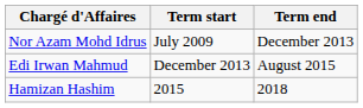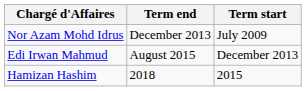 <table class=wikitable>
 <tr>
 <th>Chargé d'Affaires</th>
+<th>Term end</th>
 <th>Term start</th>
-<th>Term end</th>
 </tr>
 <tr>
 <td><a href='#'>Nor Azam Mohd Idrus</a></td>
+<td>December 2013</td>
 <td>July 2009</td>
+</tr>
+<tr>
+<td><a href='#'>Edi Irwan Mahmud</a></td>
+<td>August 2015</td>
 <td>December 2013</td>
 </tr>
 <tr>
-<td><a href='#'>Edi Irwan Mahmud</a></td>
-<td>December 2013</td>
-<td>August 2015</td>
-</tr>
-<tr>
 <td><a href='#'>Hamizan Hashim</a></td>
+<td>2018</td>
 <td>2015</td>
-<td>2018</td>
 </tr>
 </table>
